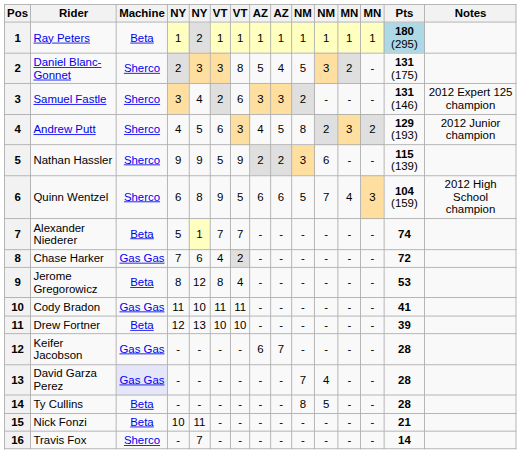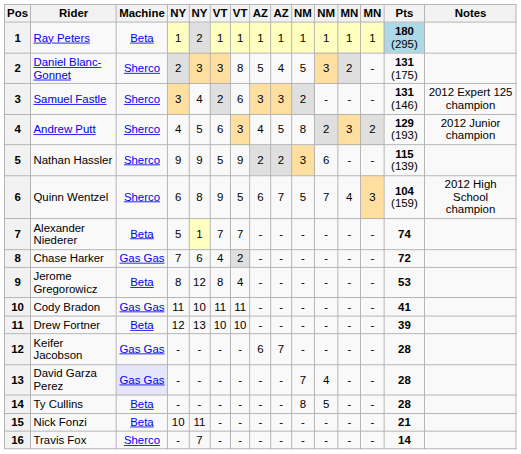 <table class="wikitable" style="font-size: 85%; text-align:center">
 <tr valign="top">
 <th valign="middle">Pos</th>
 <th valign="middle">Rider</th>
 <th valign="middle">Machine</th>
 <th>NY<br></th>
 <th>NY<br></th>
 <th>VT<br></th>
 <th>VT<br></th>
 <th>AZ<br></th>
 <th>AZ<br></th>
 <th>NM<br></th>
 <th>NM<br></th>
 <th>MN<br></th>
 <th>MN<br></th>
 <th valign="middle">Pts</th>
 <th>Notes</th>
 </tr>
 <tr>
 <th>1</th>
 <td align="left"> <a href='#'>Ray Peters</a></td>
 <td><a href='#'>Beta</a></td>
 <td style="background:#ffffbf;">1</td>
 <td style="background:#dfdfdf;">2</td>
 <td style="background:#ffffbf;">1</td>
 <td style="background:#ffffbf;">1</td>
 <td style="background:#ffffbf;">1</td>
 <td style="background:#ffffbf;">1</td>
 <td style="background:#ffffbf;">1</td>
 <td style="background:#ffffbf;">1</td>
 <td style="background:#ffffbf;">1</td>
 <td style="background:#ffffbf;">1</td>
 <td style="background: lightblue;"><strong>180</strong> (295)</td>
 <td></td>
 </tr>
 <tr>
 <th>2</th>
 <td align="left"> <a href='#'>Daniel Blanc-Gonnet</a></td>
 <td><a href='#'>Sherco</a></td>
 <td style="background:#dfdfdf;">2</td>
 <td style="background:#ffdf9f;">3</td>
 <td style="background:#ffdf9f;">3</td>
 <td>8</td>
 <td>5</td>
 <td>4</td>
 <td>5</td>
 <td style="background:#ffdf9f;">3</td>
 <td style="background:#dfdfdf;">2</td>
 <td>-</td>
 <td><strong>131</strong> (175)</td>
 <td></td>
 </tr>
 <tr>
 <th>3</th>
 <td align="left"> <a href='#'>Samuel Fastle</a></td>
 <td><a href='#'>Sherco</a></td>
 <td style="background:#ffdf9f;">3</td>
 <td>4</td>
 <td style="background:#dfdfdf;">2</td>
 <td>6</td>
 <td style="background:#ffdf9f;">3</td>
 <td style="background:#ffdf9f;">3</td>
 <td style="background:#dfdfdf;">2</td>
 <td>-</td>
 <td>-</td>
 <td>-</td>
 <td><strong>131</strong> (146)</td>
 <td>2012 Expert 125 champion </td>
 </tr>
 <tr>
 <th>4</th>
 <td align="left"> <a href='#'>Andrew Putt</a></td>
 <td><a href='#'>Sherco</a></td>
 <td>4</td>
 <td>5</td>
 <td>6</td>
 <td style="background:#ffdf9f;">3</td>
 <td>4</td>
 <td>5</td>
 <td>8</td>
 <td style="background:#dfdfdf;">2</td>
 <td style="background:#ffdf9f;">3</td>
 <td style="background:#dfdfdf;">2</td>
 <td><strong>129</strong> (193)</td>
 <td>2012 Junior champion </td>
 </tr>
 <tr>
 <th>5</th>
 <td align="left"> Nathan Hassler</td>
 <td><a href='#'>Sherco</a></td>
 <td>9</td>
 <td>9</td>
 <td>5</td>
 <td>9</td>
 <td style="background:#dfdfdf;">2</td>
 <td style="background:#dfdfdf;">2</td>
 <td style="background:#ffdf9f;">3</td>
 <td>6</td>
 <td>-</td>
 <td>-</td>
 <td><strong>115</strong> (139)</td>
 <td></td>
 </tr>
 <tr>
 <th>6</th>
 <td align="left"> Quinn Wentzel</td>
 <td><a href='#'>Sherco</a></td>
 <td>6</td>
 <td>8</td>
 <td>9</td>
 <td>5</td>
 <td>6</td>
-<td>6</td>
+<td>7</td>
 <td>5</td>
 <td>7</td>
 <td>4</td>
 <td style="background:#ffdf9f;">3</td>
 <td><strong>104</strong> (159)</td>
 <td>2012 High School champion </td>
 </tr>
 <tr>
 <th>7</th>
 <td align="left"> Alexander Niederer</td>
 <td><a href='#'>Beta</a></td>
 <td>5</td>
 <td style="background:#ffffbf;">1</td>
 <td>7</td>
 <td>7</td>
 <td>-</td>
 <td>-</td>
 <td>-</td>
 <td>-</td>
 <td>-</td>
 <td>-</td>
 <td><strong>74</strong></td>
 <td></td>
 </tr>
 <tr>
 <th>8</th>
 <td align="left"> Chase Harker</td>
 <td><a href='#'>Gas Gas</a></td>
 <td>7</td>
 <td>6</td>
 <td>4</td>
 <td style="background:#dfdfdf;">2</td>
 <td>-</td>
 <td>-</td>
 <td>-</td>
 <td>-</td>
 <td>-</td>
 <td>-</td>
 <td><strong>72</strong></td>
 <td></td>
 </tr>
 <tr>
 <th>9</th>
 <td align="left"> Jerome Gregorowicz</td>
 <td><a href='#'>Beta</a></td>
 <td>8</td>
 <td>12</td>
 <td>8</td>
 <td>4</td>
 <td>-</td>
 <td>-</td>
 <td>-</td>
 <td>-</td>
 <td>-</td>
 <td>-</td>
 <td><strong>53</strong></td>
 <td></td>
 </tr>
 <tr>
 <th>10</th>
 <td align="left"> Cody Bradon</td>
 <td><a href='#'>Gas Gas</a></td>
 <td>11</td>
 <td>10</td>
 <td>11</td>
 <td>11</td>
 <td>-</td>
 <td>-</td>
 <td>-</td>
 <td>-</td>
 <td>-</td>
 <td>-</td>
 <td><strong>41</strong></td>
 <td></td>
 </tr>
 <tr>
 <th>11</th>
 <td align="left"> Drew Fortner</td>
 <td><a href='#'>Beta</a></td>
 <td>12</td>
 <td>13</td>
 <td>10</td>
 <td>10</td>
 <td>-</td>
 <td>-</td>
 <td>-</td>
 <td>-</td>
 <td>-</td>
 <td>-</td>
 <td><strong>39</strong></td>
 <td></td>
 </tr>
 <tr>
 <th>12</th>
 <td align="left"> Keifer Jacobson</td>
 <td><a href='#'>Gas Gas</a></td>
 <td>-</td>
 <td>-</td>
 <td>-</td>
 <td>-</td>
 <td>6</td>
 <td>7</td>
 <td>-</td>
 <td>-</td>
 <td>-</td>
 <td>-</td>
 <td><strong>28</strong></td>
 <td></td>
 </tr>
 <tr>
 <th>13</th>
 <td align="left"> David Garza Perez</td>
 <td style="background: lavender;"><a href='#'>Gas Gas</a></td>
 <td>-</td>
 <td>-</td>
 <td>-</td>
 <td>-</td>
 <td>-</td>
 <td>-</td>
 <td>7</td>
 <td>4</td>
 <td>-</td>
 <td>-</td>
 <td><strong>28</strong></td>
 <td></td>
 </tr>
 <tr>
 <th>14</th>
 <td align="left"> Ty Cullins</td>
 <td><a href='#'>Beta</a></td>
 <td>-</td>
 <td>-</td>
 <td>-</td>
 <td>-</td>
 <td>-</td>
 <td>-</td>
 <td>8</td>
 <td>5</td>
 <td>-</td>
 <td>-</td>
 <td><strong>28</strong></td>
 <td></td>
 </tr>
 <tr>
 <th>15</th>
 <td align="left"> Nick Fonzi</td>
 <td><a href='#'>Beta</a></td>
 <td>10</td>
 <td>11</td>
 <td>-</td>
 <td>-</td>
 <td>-</td>
 <td>-</td>
 <td>-</td>
 <td>-</td>
 <td>-</td>
 <td>-</td>
 <td><strong>21</strong></td>
 <td></td>
 </tr>
 <tr>
 <th>16</th>
 <td align="left"> Travis Fox</td>
 <td><a href='#'>Sherco</a></td>
 <td>-</td>
 <td>7</td>
 <td>-</td>
 <td>-</td>
 <td>-</td>
 <td>-</td>
 <td>-</td>
 <td>-</td>
 <td>-</td>
 <td>-</td>
 <td><strong>14</strong></td>
 <td></td>
 </tr>
 </table>
